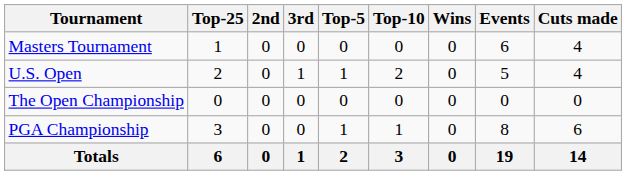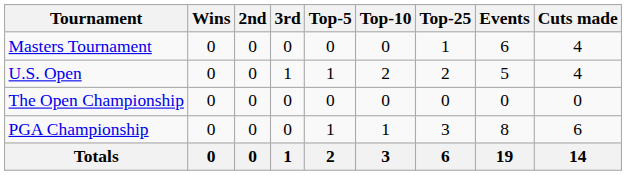 <table class=wikitable style=text-align:center>
 <tr>
 <th>Tournament</th>
-<th>Top-25</th>
+<th>Wins</th>
 <th>2nd</th>
 <th>3rd</th>
 <th>Top-5</th>
 <th>Top-10</th>
-<th>Wins</th>
+<th>Top-25</th>
 <th>Events</th>
 <th>Cuts made</th>
 </tr>
 <tr>
 <td align=left><a href='#'>Masters Tournament</a></td>
-<td>1</td>
 <td>0</td>
 <td>0</td>
 <td>0</td>
 <td>0</td>
 <td>0</td>
+<td>1</td>
 <td>6</td>
 <td>4</td>
 </tr>
 <tr>
 <td align=left><a href='#'>U.S. Open</a></td>
-<td>2</td>
+<td>0</td>
 <td>0</td>
 <td>1</td>
 <td>1</td>
 <td>2</td>
-<td>0</td>
+<td>2</td>
 <td>5</td>
 <td>4</td>
 </tr>
 <tr>
 <td align=left><a href='#'>The Open Championship</a></td>
 <td>0</td>
 <td>0</td>
 <td>0</td>
 <td>0</td>
 <td>0</td>
 <td>0</td>
 <td>0</td>
 <td>0</td>
 </tr>
 <tr>
 <td align=left><a href='#'>PGA Championship</a></td>
-<td>3</td>
+<td>0</td>
 <td>0</td>
 <td>0</td>
 <td>1</td>
 <td>1</td>
-<td>0</td>
+<td>3</td>
 <td>8</td>
 <td>6</td>
 </tr>
 <tr>
 <th>Totals</th>
-<th>6</th>
+<th>0</th>
 <th>0</th>
 <th>1</th>
 <th>2</th>
 <th>3</th>
-<th>0</th>
+<th>6</th>
 <th>19</th>
 <th>14</th>
 </tr>
 </table>
